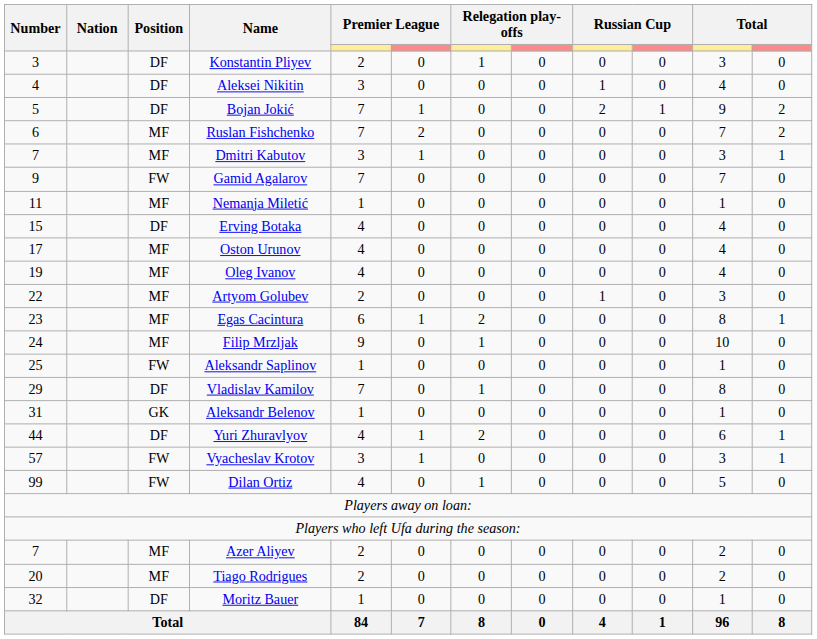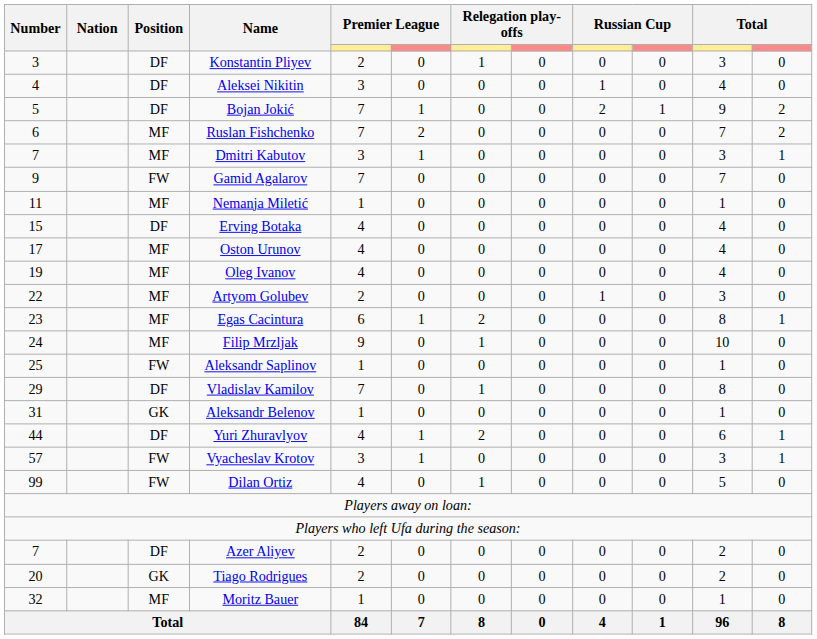 <table class="wikitable" style="font-size: 95%; text-align: center;">
 <tr>
 <th rowspan=2 width=60>Number</th>
 <th rowspan=2 width=60>Nation</th>
 <th rowspan=2 width=60>Position</th>
 <th rowspan=2 width=150>Name</th>
 <th colspan=2>Premier League</th>
 <th colspan=2>Relegation play-offs</th>
 <th colspan=2>Russian Cup</th>
 <th colspan=2>Total</th>
 </tr>
 <tr>
 <th style="width:60px; background:#fe9;"></th>
 <th style="width:60px; background:#ff8888;"></th>
 <th style="width:60px; background:#fe9;"></th>
 <th style="width:60px; background:#ff8888;"></th>
 <th style="width:60px; background:#fe9;"></th>
 <th style="width:60px; background:#ff8888;"></th>
 <th style="width:60px; background:#fe9;"></th>
 <th style="width:60px; background:#ff8888;"></th>
 </tr>
 <tr>
 <td>3</td>
 <td></td>
 <td>DF</td>
 <td><a href='#'>Konstantin Pliyev</a></td>
 <td>2</td>
 <td>0</td>
 <td>1</td>
 <td>0</td>
 <td>0</td>
 <td>0</td>
 <td>3</td>
 <td>0</td>
 </tr>
 <tr>
 <td>4</td>
 <td></td>
 <td>DF</td>
 <td><a href='#'>Aleksei Nikitin</a></td>
 <td>3</td>
 <td>0</td>
 <td>0</td>
 <td>0</td>
 <td>1</td>
 <td>0</td>
 <td>4</td>
 <td>0</td>
 </tr>
 <tr>
 <td>5</td>
 <td></td>
 <td>DF</td>
 <td><a href='#'>Bojan Jokić</a></td>
 <td>7</td>
 <td>1</td>
 <td>0</td>
 <td>0</td>
 <td>2</td>
 <td>1</td>
 <td>9</td>
 <td>2</td>
 </tr>
 <tr>
 <td>6</td>
 <td></td>
 <td>MF</td>
 <td><a href='#'>Ruslan Fishchenko</a></td>
 <td>7</td>
 <td>2</td>
 <td>0</td>
 <td>0</td>
 <td>0</td>
 <td>0</td>
 <td>7</td>
 <td>2</td>
 </tr>
 <tr>
 <td>7</td>
 <td></td>
 <td>MF</td>
 <td><a href='#'>Dmitri Kabutov</a></td>
 <td>3</td>
 <td>1</td>
 <td>0</td>
 <td>0</td>
 <td>0</td>
 <td>0</td>
 <td>3</td>
 <td>1</td>
 </tr>
 <tr>
 <td>9</td>
 <td></td>
 <td>FW</td>
 <td><a href='#'>Gamid Agalarov</a></td>
 <td>7</td>
 <td>0</td>
 <td>0</td>
 <td>0</td>
 <td>0</td>
 <td>0</td>
 <td>7</td>
 <td>0</td>
 </tr>
 <tr>
 <td>11</td>
 <td></td>
 <td>MF</td>
 <td><a href='#'>Nemanja Miletić</a></td>
 <td>1</td>
 <td>0</td>
 <td>0</td>
 <td>0</td>
 <td>0</td>
 <td>0</td>
 <td>1</td>
 <td>0</td>
 </tr>
 <tr>
 <td>15</td>
 <td></td>
 <td>DF</td>
 <td><a href='#'>Erving Botaka</a></td>
 <td>4</td>
 <td>0</td>
 <td>0</td>
 <td>0</td>
 <td>0</td>
 <td>0</td>
 <td>4</td>
 <td>0</td>
 </tr>
 <tr>
 <td>17</td>
 <td></td>
 <td>MF</td>
 <td><a href='#'>Oston Urunov</a></td>
 <td>4</td>
 <td>0</td>
 <td>0</td>
 <td>0</td>
 <td>0</td>
 <td>0</td>
 <td>4</td>
 <td>0</td>
 </tr>
 <tr>
 <td>19</td>
 <td></td>
 <td>MF</td>
 <td><a href='#'>Oleg Ivanov</a></td>
 <td>4</td>
 <td>0</td>
 <td>0</td>
 <td>0</td>
 <td>0</td>
 <td>0</td>
 <td>4</td>
 <td>0</td>
 </tr>
 <tr>
 <td>22</td>
 <td></td>
 <td>MF</td>
 <td><a href='#'>Artyom Golubev</a></td>
 <td>2</td>
 <td>0</td>
 <td>0</td>
 <td>0</td>
 <td>1</td>
 <td>0</td>
 <td>3</td>
 <td>0</td>
 </tr>
 <tr>
 <td>23</td>
 <td></td>
 <td>MF</td>
 <td><a href='#'>Egas Cacintura</a></td>
 <td>6</td>
 <td>1</td>
 <td>2</td>
 <td>0</td>
 <td>0</td>
 <td>0</td>
 <td>8</td>
 <td>1</td>
 </tr>
 <tr>
 <td>24</td>
 <td></td>
 <td>MF</td>
 <td><a href='#'>Filip Mrzljak</a></td>
 <td>9</td>
 <td>0</td>
 <td>1</td>
 <td>0</td>
 <td>0</td>
 <td>0</td>
 <td>10</td>
 <td>0</td>
 </tr>
 <tr>
 <td>25</td>
 <td></td>
 <td>FW</td>
 <td><a href='#'>Aleksandr Saplinov</a></td>
 <td>1</td>
 <td>0</td>
 <td>0</td>
 <td>0</td>
 <td>0</td>
 <td>0</td>
 <td>1</td>
 <td>0</td>
 </tr>
 <tr>
 <td>29</td>
 <td></td>
 <td>DF</td>
 <td><a href='#'>Vladislav Kamilov</a></td>
 <td>7</td>
 <td>0</td>
 <td>1</td>
 <td>0</td>
 <td>0</td>
 <td>0</td>
 <td>8</td>
 <td>0</td>
 </tr>
 <tr>
 <td>31</td>
 <td></td>
 <td>GK</td>
 <td><a href='#'>Aleksandr Belenov</a></td>
 <td>1</td>
 <td>0</td>
 <td>0</td>
 <td>0</td>
 <td>0</td>
 <td>0</td>
 <td>1</td>
 <td>0</td>
 </tr>
 <tr>
 <td>44</td>
 <td></td>
 <td>DF</td>
 <td><a href='#'>Yuri Zhuravlyov</a></td>
 <td>4</td>
 <td>1</td>
 <td>2</td>
 <td>0</td>
 <td>0</td>
 <td>0</td>
 <td>6</td>
 <td>1</td>
 </tr>
 <tr>
 <td>57</td>
 <td></td>
 <td>FW</td>
 <td><a href='#'>Vyacheslav Krotov</a></td>
 <td>3</td>
 <td>1</td>
 <td>0</td>
 <td>0</td>
 <td>0</td>
 <td>0</td>
 <td>3</td>
 <td>1</td>
 </tr>
 <tr>
 <td>99</td>
 <td></td>
 <td>FW</td>
 <td><a href='#'>Dilan Ortiz</a></td>
 <td>4</td>
 <td>0</td>
 <td>1</td>
 <td>0</td>
 <td>0</td>
 <td>0</td>
 <td>5</td>
 <td>0</td>
 </tr>
 <tr>
 <td colspan="14"><em>Players away on loan:</em></td>
 </tr>
 <tr>
 <td colspan="14"><em>Players who left Ufa during the season:</em></td>
 </tr>
 <tr>
 <td>7</td>
 <td></td>
-<td>MF</td>
+<td>DF</td>
 <td><a href='#'>Azer Aliyev</a></td>
 <td>2</td>
 <td>0</td>
 <td>0</td>
 <td>0</td>
 <td>0</td>
 <td>0</td>
 <td>2</td>
 <td>0</td>
 </tr>
 <tr>
 <td>20</td>
 <td></td>
-<td>MF</td>
+<td>GK</td>
 <td><a href='#'>Tiago Rodrigues</a></td>
 <td>2</td>
 <td>0</td>
 <td>0</td>
 <td>0</td>
 <td>0</td>
 <td>0</td>
 <td>2</td>
 <td>0</td>
 </tr>
 <tr>
 <td>32</td>
 <td></td>
-<td>DF</td>
+<td>MF</td>
 <td><a href='#'>Moritz Bauer</a></td>
 <td>1</td>
 <td>0</td>
 <td>0</td>
 <td>0</td>
 <td>0</td>
 <td>0</td>
 <td>1</td>
 <td>0</td>
 </tr>
 <tr>
 <th colspan=4>Total</th>
 <th>84</th>
 <th>7</th>
 <th>8</th>
 <th>0</th>
 <th>4</th>
 <th>1</th>
 <th>96</th>
 <th>8</th>
 </tr>
 </table>
